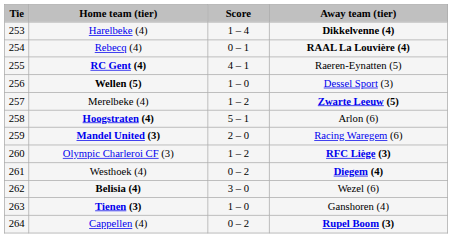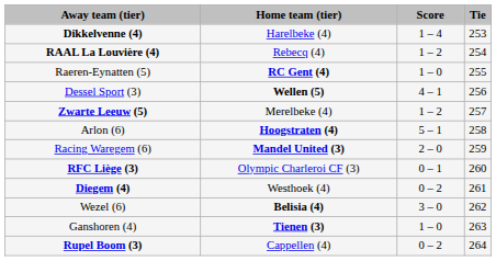 <table class="wikitable" style="width: 600px; background:WhiteSmoke; text-align:center; font-size:90%">
 <tr>
-<td scope="col" style="width:  5.00%; background:silver;"><strong>Tie</strong></td>
+<td scope="col" style="width: 36.25%; background:silver;"><strong>Away team (tier)</strong></td>
 <td scope="col" style="width: 36.25%; background:silver;"><strong>Home team (tier)</strong></td>
 <td scope="col" style="width: 12.50%; background:silver;"><strong>Score</strong></td>
-<td scope="col" style="width: 36.25%; background:silver;"><strong>Away team (tier)</strong></td>
+<td scope="col" style="width:  5.00%; background:silver;"><strong>Tie</strong></td>
 </tr>
 <tr>
-<td>253</td>
+<td><strong>Dikkelvenne (4)</strong></td>
 <td><a href='#'>Harelbeke</a> (4)</td>
 <td>1 – 4</td>
-<td><strong>Dikkelvenne (4)</strong></td>
+<td>253</td>
 </tr>
 <tr>
+<td><strong>RAAL La Louvière (4)</strong></td>
+<td><a href='#'>Rebecq</a> (4)</td>
+<td>1 – 2 </td>
 <td>254</td>
-<td><a href='#'>Rebecq</a> (4)</td>
-<td>0 – 1</td>
-<td><strong>RAAL La Louvière (4)</strong></td>
 </tr>
 <tr>
+<td>Raeren-Eynatten (5)</td>
+<td><strong><a href='#'>RC Gent</a> (4)</strong></td>
+<td>1 – 0</td>
 <td>255</td>
-<td><strong><a href='#'>RC Gent</a> (4)</strong></td>
-<td>4 – 1</td>
-<td>Raeren-Eynatten (5)</td>
 </tr>
 <tr>
+<td><a href='#'>Dessel Sport</a> (3)</td>
+<td><strong>Wellen (5)</strong></td>
+<td>4 – 1</td>
 <td>256</td>
-<td><strong>Wellen (5)</strong></td>
-<td>1 – 0</td>
-<td><a href='#'>Dessel Sport</a> (3)</td>
 </tr>
 <tr>
-<td>257</td>
+<td><strong><a href='#'>Zwarte Leeuw</a> (5)</strong></td>
 <td>Merelbeke (4)</td>
 <td>1 – 2</td>
-<td><strong><a href='#'>Zwarte Leeuw</a> (5)</strong></td>
+<td>257</td>
 </tr>
 <tr>
-<td>258</td>
+<td>Arlon (6)</td>
 <td><strong><a href='#'>Hoogstraten</a> (4)</strong></td>
 <td>5 – 1</td>
-<td>Arlon (6)</td>
+<td>258</td>
 </tr>
 <tr>
-<td>259</td>
+<td><a href='#'>Racing Waregem</a> (6)</td>
 <td><strong><a href='#'>Mandel United</a> (3)</strong></td>
 <td>2 – 0</td>
-<td><a href='#'>Racing Waregem</a> (6)</td>
+<td>259</td>
 </tr>
 <tr>
+<td><strong><a href='#'>RFC Liège</a> (3)</strong></td>
+<td><a href='#'>Olympic Charleroi CF</a> (3)</td>
+<td>0 – 1</td>
 <td>260</td>
-<td><a href='#'>Olympic Charleroi CF</a> (3)</td>
-<td>1 – 2 </td>
-<td><strong><a href='#'>RFC Liège</a> (3)</strong></td>
 </tr>
 <tr>
-<td>261</td>
+<td><strong><a href='#'>Diegem</a> (4)</strong></td>
 <td>Westhoek (4)</td>
 <td>0 – 2 </td>
-<td><strong><a href='#'>Diegem</a> (4)</strong></td>
+<td>261</td>
 </tr>
 <tr>
-<td>262</td>
+<td>Wezel (6)</td>
 <td><strong>Belisia (4)</strong></td>
 <td>3 – 0</td>
-<td>Wezel (6)</td>
+<td>262</td>
 </tr>
 <tr>
-<td>263</td>
+<td>Ganshoren (4)</td>
 <td><strong><a href='#'>Tienen</a> (3)</strong></td>
 <td>1 – 0</td>
-<td>Ganshoren (4)</td>
+<td>263</td>
 </tr>
 <tr>
-<td>264</td>
+<td><strong><a href='#'>Rupel Boom</a> (3)</strong></td>
 <td><a href='#'>Cappellen</a> (4)</td>
 <td>0 – 2</td>
-<td><strong><a href='#'>Rupel Boom</a> (3)</strong></td>
+<td>264</td>
 </tr>
 </table>
